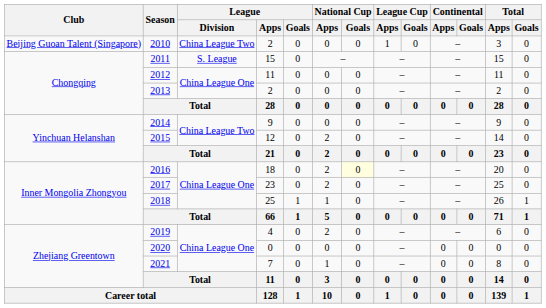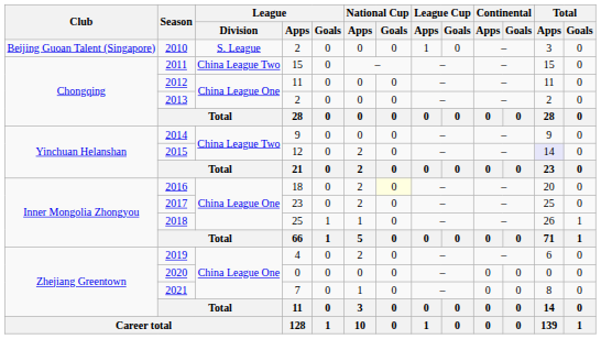 <table class="wikitable" style="text-align: center">
 <tr>
 <th rowspan="2">Club</th>
 <th rowspan="2">Season</th>
 <th colspan="3">League</th>
 <th colspan="2">National Cup</th>
 <th colspan="2">League Cup</th>
 <th colspan="2">Continental</th>
 <th colspan="2">Total</th>
 </tr>
 <tr>
 <th>Division</th>
 <th>Apps</th>
 <th>Goals</th>
 <th>Apps</th>
 <th>Goals</th>
 <th>Apps</th>
 <th>Goals</th>
 <th>Apps</th>
 <th>Goals</th>
 <th>Apps</th>
 <th>Goals</th>
 </tr>
 <tr>
 <td><a href='#'>Beijing Guoan Talent (Singapore)</a></td>
 <td><a href='#'>2010</a></td>
-<td><a href='#'>China League Two</a></td>
+<td><a href='#'>S. League</a></td>
 <td>2</td>
 <td>0</td>
 <td>0</td>
 <td>0</td>
 <td>1</td>
 <td>0</td>
 <td colspan="2">–</td>
 <td>3</td>
 <td>0</td>
 </tr>
 <tr>
 <td rowspan=4><a href='#'>Chongqing</a></td>
 <td><a href='#'>2011</a></td>
-<td><a href='#'>S. League</a></td>
+<td><a href='#'>China League Two</a></td>
 <td>15</td>
 <td>0</td>
 <td colspan="2">–</td>
 <td colspan="2">–</td>
 <td colspan="2">–</td>
 <td>15</td>
 <td>0</td>
 </tr>
 <tr>
 <td><a href='#'>2012</a></td>
 <td rowspan="2"><a href='#'>China League One</a></td>
 <td>11</td>
 <td>0</td>
 <td>0</td>
 <td>0</td>
 <td colspan="2">–</td>
 <td colspan="2">–</td>
 <td>11</td>
 <td>0</td>
 </tr>
 <tr>
 <td><a href='#'>2013</a></td>
 <td>2</td>
 <td>0</td>
 <td>0</td>
 <td>0</td>
 <td colspan="2">–</td>
 <td colspan="2">–</td>
 <td>2</td>
 <td>0</td>
 </tr>
 <tr>
 <th colspan=2>Total</th>
 <th>28</th>
 <th>0</th>
 <th>0</th>
 <th>0</th>
 <th>0</th>
 <th>0</th>
 <th>0</th>
 <th>0</th>
 <th>28</th>
 <th>0</th>
 </tr>
 <tr>
 <td rowspan=3><a href='#'>Yinchuan Helanshan</a></td>
 <td><a href='#'>2014</a></td>
 <td rowspan="2"><a href='#'>China League Two</a></td>
 <td>9</td>
 <td>0</td>
 <td>0</td>
 <td>0</td>
 <td colspan="2">–</td>
 <td colspan="2">–</td>
 <td>9</td>
 <td>0</td>
 </tr>
 <tr>
 <td><a href='#'>2015</a></td>
 <td>12</td>
 <td>0</td>
 <td>2</td>
 <td>0</td>
 <td colspan="2">–</td>
 <td colspan="2">–</td>
-<td>14</td>
+<td style="background: lavender;">14</td>
 <td>0</td>
 </tr>
 <tr>
 <th colspan=2>Total</th>
 <th>21</th>
 <th>0</th>
 <th>2</th>
 <th>0</th>
 <th>0</th>
 <th>0</th>
 <th>0</th>
 <th>0</th>
 <th>23</th>
 <th>0</th>
 </tr>
 <tr>
 <td rowspan=4><a href='#'>Inner Mongolia Zhongyou</a></td>
 <td><a href='#'>2016</a></td>
 <td rowspan="3"><a href='#'>China League One</a></td>
 <td>18</td>
 <td>0</td>
 <td>2</td>
 <td style="background: lightyellow;">0</td>
 <td colspan="2">–</td>
 <td colspan="2">–</td>
 <td>20</td>
 <td>0</td>
 </tr>
 <tr>
 <td><a href='#'>2017</a></td>
 <td>23</td>
 <td>0</td>
 <td>2</td>
 <td>0</td>
 <td colspan="2">–</td>
 <td colspan="2">–</td>
 <td>25</td>
 <td>0</td>
 </tr>
 <tr>
 <td><a href='#'>2018</a></td>
 <td>25</td>
 <td>1</td>
 <td>1</td>
 <td>0</td>
 <td colspan="2">–</td>
 <td colspan="2">–</td>
 <td>26</td>
 <td>1</td>
 </tr>
 <tr>
 <th colspan=2>Total</th>
 <th>66</th>
 <th>1</th>
 <th>5</th>
 <th>0</th>
 <th>0</th>
 <th>0</th>
 <th>0</th>
 <th>0</th>
 <th>71</th>
 <th>1</th>
 </tr>
 <tr>
 <td rowspan=4><a href='#'>Zhejiang Greentown</a></td>
 <td><a href='#'>2019</a></td>
 <td rowspan=3><a href='#'>China League One</a></td>
 <td>4</td>
 <td>0</td>
 <td>2</td>
 <td>0</td>
 <td colspan="2">–</td>
 <td colspan="2">–</td>
 <td>6</td>
 <td>0</td>
 </tr>
 <tr>
 <td><a href='#'>2020</a></td>
 <td>0</td>
 <td>0</td>
 <td>0</td>
 <td>0</td>
 <td colspan="2">–</td>
 <td>0</td>
 <td>0</td>
 <td>0</td>
 <td>0</td>
 </tr>
 <tr>
 <td><a href='#'>2021</a></td>
 <td>7</td>
 <td>0</td>
 <td>1</td>
 <td>0</td>
 <td colspan="2">–</td>
 <td>0</td>
 <td>0</td>
 <td>8</td>
 <td>0</td>
 </tr>
 <tr>
 <th colspan=2>Total</th>
 <th>11</th>
 <th>0</th>
 <th>3</th>
 <th>0</th>
 <th>0</th>
 <th>0</th>
 <th>0</th>
 <th>0</th>
 <th>14</th>
 <th>0</th>
 </tr>
 <tr>
 <th colspan=3>Career total</th>
 <th>128</th>
 <th>1</th>
 <th>10</th>
 <th>0</th>
 <th>1</th>
 <th>0</th>
 <th>0</th>
 <th>0</th>
 <th>139</th>
 <th>1</th>
 </tr>
 </table>
